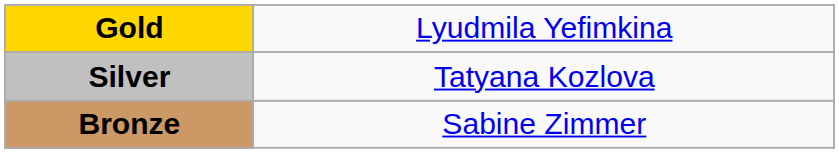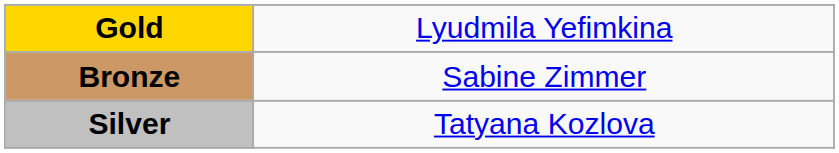 <table class="wikitable" style="text-align:center; " width="35%">
 <tr>
 <td bgcolor="gold"><strong>Gold</strong></td>
 <td><a href='#'>Lyudmila Yefimkina</a><br>  <small><em></em></small></td>
 </tr>
 <tr>
+<td bgcolor="CC9966"><strong>Bronze</strong></td>
+<td><a href='#'>Sabine Zimmer</a><br>  <small><em></em></small></td>
+</tr>
+<tr>
 <td bgcolor="silver"><strong>Silver</strong></td>
 <td><a href='#'>Tatyana Kozlova</a><br>  <small><em></em></small></td>
 </tr>
-<tr>
-<td bgcolor="CC9966"><strong>Bronze</strong></td>
-<td><a href='#'>Sabine Zimmer</a><br>  <small><em></em></small></td>
-</tr>
 </table>
